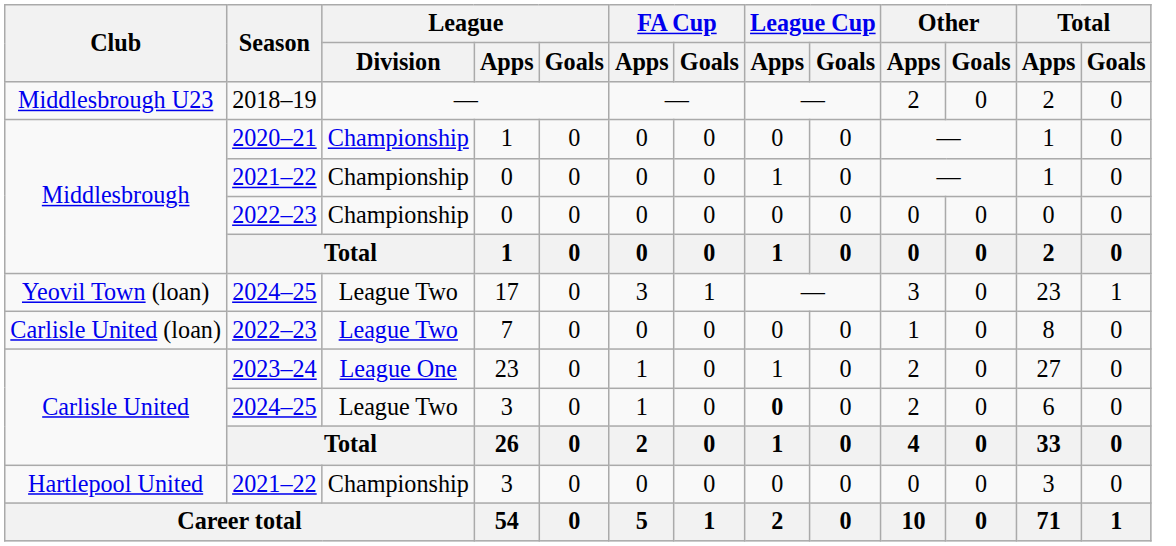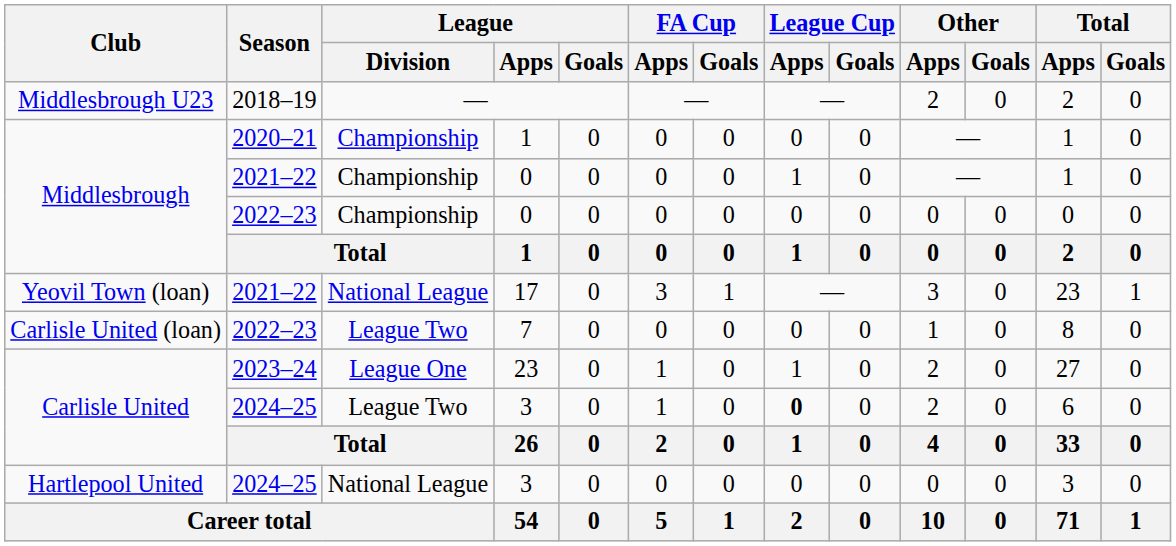 <table class=wikitable style=text-align:center>
 <tr>
 <th rowspan=2>Club</th>
 <th rowspan=2>Season</th>
 <th colspan=3>League</th>
 <th colspan=2><a href='#'>FA Cup</a></th>
 <th colspan=2><a href='#'>League Cup</a></th>
 <th colspan=2>Other</th>
 <th colspan=2>Total</th>
 </tr>
 <tr>
 <th>Division</th>
 <th>Apps</th>
 <th>Goals</th>
 <th>Apps</th>
 <th>Goals</th>
 <th>Apps</th>
 <th>Goals</th>
 <th>Apps</th>
 <th>Goals</th>
 <th>Apps</th>
 <th>Goals</th>
 </tr>
 <tr>
 <td><a href='#'>Middlesbrough U23</a></td>
 <td>2018–19</td>
 <td colspan=3>—</td>
 <td colspan=2>—</td>
 <td colspan=2>—</td>
 <td>2</td>
 <td>0</td>
 <td>2</td>
 <td>0</td>
 </tr>
 <tr>
 <td rowspan=4><a href='#'>Middlesbrough</a></td>
 <td><a href='#'>2020–21</a></td>
 <td><a href='#'>Championship</a></td>
 <td>1</td>
 <td>0</td>
 <td>0</td>
 <td>0</td>
 <td>0</td>
 <td>0</td>
 <td colspan=2>—</td>
 <td>1</td>
 <td>0</td>
 </tr>
 <tr>
 <td><a href='#'>2021–22</a></td>
 <td>Championship</td>
 <td>0</td>
 <td>0</td>
 <td>0</td>
 <td>0</td>
 <td>1</td>
 <td>0</td>
 <td colspan=2>—</td>
 <td>1</td>
 <td>0</td>
 </tr>
 <tr>
 <td><a href='#'>2022–23</a></td>
 <td>Championship</td>
 <td>0</td>
 <td>0</td>
 <td>0</td>
 <td>0</td>
 <td>0</td>
 <td>0</td>
 <td>0</td>
 <td>0</td>
 <td>0</td>
 <td>0</td>
 </tr>
 <tr>
 <th colspan=2>Total</th>
 <th>1</th>
 <th>0</th>
 <th>0</th>
 <th>0</th>
 <th>1</th>
 <th>0</th>
 <th>0</th>
 <th>0</th>
 <th>2</th>
 <th>0</th>
 </tr>
 <tr>
 <td><a href='#'>Yeovil Town</a> (loan)</td>
-<td><a href='#'>2024–25</a></td>
-<td>League Two</td>
+<td><a href='#'>2021–22</a></td>
+<td><a href='#'>National League</a></td>
 <td>17</td>
 <td>0</td>
 <td>3</td>
 <td>1</td>
 <td colspan=2>—</td>
 <td>3</td>
 <td>0</td>
 <td>23</td>
 <td>1</td>
 </tr>
 <tr>
 <td><a href='#'>Carlisle United</a> (loan)</td>
 <td><a href='#'>2022–23</a></td>
 <td><a href='#'>League Two</a></td>
 <td>7</td>
 <td>0</td>
 <td>0</td>
 <td>0</td>
 <td>0</td>
 <td>0</td>
 <td>1</td>
 <td>0</td>
 <td>8</td>
 <td>0</td>
 </tr>
 <tr>
 <td rowspan=3><a href='#'>Carlisle United</a></td>
 <td><a href='#'>2023–24</a></td>
 <td><a href='#'>League One</a></td>
 <td>23</td>
 <td>0</td>
 <td>1</td>
 <td>0</td>
 <td>1</td>
 <td>0</td>
 <td>2</td>
 <td>0</td>
 <td>27</td>
 <td>0</td>
 </tr>
 <tr>
 <td><a href='#'>2024–25</a></td>
 <td>League Two</td>
 <td>3</td>
 <td>0</td>
 <td>1</td>
 <td>0</td>
 <td><strong>0</strong></td>
 <td>0</td>
 <td>2</td>
 <td>0</td>
 <td>6</td>
 <td>0</td>
 </tr>
 <tr>
 <th colspan=2>Total</th>
 <th>26</th>
 <th>0</th>
 <th>2</th>
 <th>0</th>
 <th>1</th>
 <th>0</th>
 <th>4</th>
 <th>0</th>
 <th>33</th>
 <th>0</th>
 </tr>
 <tr>
 <td><a href='#'>Hartlepool United</a></td>
-<td><a href='#'>2021–22</a></td>
-<td>Championship</td>
+<td><a href='#'>2024–25</a></td>
+<td>National League</td>
 <td>3</td>
 <td>0</td>
 <td>0</td>
 <td>0</td>
 <td>0</td>
 <td>0</td>
 <td>0</td>
 <td>0</td>
 <td>3</td>
 <td>0</td>
 </tr>
 <tr>
 <th colspan="3">Career total</th>
 <th>54</th>
 <th>0</th>
 <th>5</th>
 <th>1</th>
 <th>2</th>
 <th>0</th>
 <th>10</th>
 <th>0</th>
 <th>71</th>
 <th>1</th>
 </tr>
 </table>
